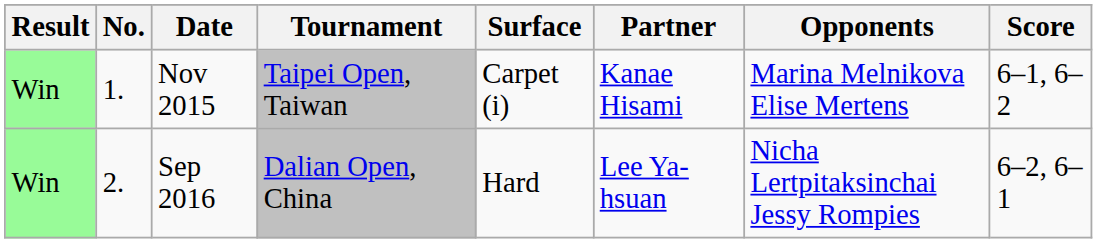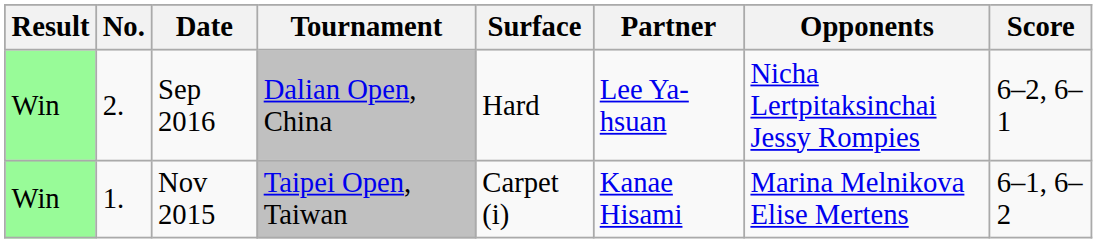 <table class="sortable wikitable">
 <tr>
 <th>Result</th>
 <th>No.</th>
 <th>Date</th>
 <th>Tournament</th>
 <th>Surface</th>
 <th>Partner</th>
 <th>Opponents</th>
 <th class="unsortable">Score</th>
 </tr>
 <tr>
 <td style="background:#98fb98;">Win</td>
+<td>2.</td>
+<td>Sep 2016</td>
+<td style="background:silver;"><a href='#'>Dalian Open</a>, China</td>
+<td>Hard</td>
+<td> <a href='#'>Lee Ya-hsuan</a></td>
+<td> <a href='#'>Nicha Lertpitaksinchai</a> <br>  <a href='#'>Jessy Rompies</a></td>
+<td>6–2, 6–1</td>
+</tr>
+<tr>
+<td style="background:#98fb98;">Win</td>
 <td>1.</td>
 <td>Nov 2015</td>
 <td style="background:silver;"><a href='#'>Taipei Open</a>, Taiwan</td>
 <td>Carpet (i)</td>
 <td> <a href='#'>Kanae Hisami</a></td>
 <td> <a href='#'>Marina Melnikova</a> <br>  <a href='#'>Elise Mertens</a></td>
 <td>6–1, 6–2</td>
 </tr>
-<tr>
-<td style="background:#98fb98;">Win</td>
-<td>2.</td>
-<td>Sep 2016</td>
-<td style="background:silver;"><a href='#'>Dalian Open</a>, China</td>
-<td>Hard</td>
-<td> <a href='#'>Lee Ya-hsuan</a></td>
-<td> <a href='#'>Nicha Lertpitaksinchai</a> <br>  <a href='#'>Jessy Rompies</a></td>
-<td>6–2, 6–1</td>
-</tr>
 </table>
